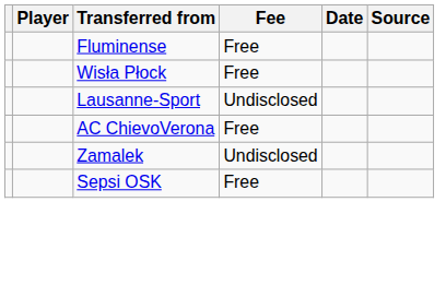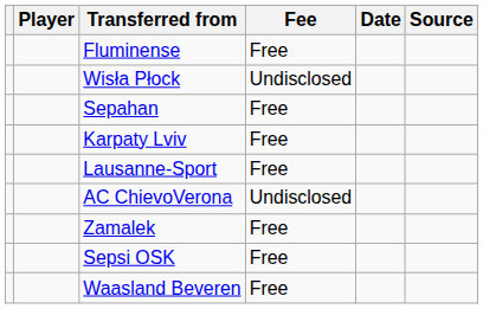 <table class="wikitable plainrowheaders sortable">
 <tr>
 <th></th>
 <th scope="col">Player</th>
 <th>Transferred from</th>
 <th style="width: 65px;">Fee</th>
 <th scope="col">Date</th>
 <th scope="col">Source</th>
 </tr>
 <tr>
 <td align="center"></td>
 <td></td>
 <td> <a href='#'>Fluminense</a></td>
 <td>Free</td>
 <td></td>
 <td></td>
 </tr>
 <tr>
 <td align="center"></td>
 <td></td>
 <td> <a href='#'>Wisła Płock</a></td>
+<td>Undisclosed</td>
+<td></td>
+<td></td>
+</tr>
+<tr>
+<td align="center"></td>
+<td></td>
+<td> <a href='#'>Sepahan</a></td>
+<td>Free</td>
+<td></td>
+<td></td>
+</tr>
+<tr>
+<td align="center"></td>
+<td></td>
+<td> <a href='#'>Karpaty Lviv</a></td>
 <td>Free</td>
 <td></td>
 <td></td>
 </tr>
 <tr>
 <td align="center"></td>
 <td></td>
 <td> <a href='#'>Lausanne-Sport</a></td>
+<td>Free</td>
+<td></td>
+<td></td>
+</tr>
+<tr>
+<td align="center"></td>
+<td></td>
+<td> <a href='#'>AC ChievoVerona</a></td>
 <td>Undisclosed</td>
 <td></td>
 <td></td>
 </tr>
 <tr>
 <td align="center"></td>
 <td></td>
-<td> <a href='#'>AC ChievoVerona</a></td>
+<td> <a href='#'>Zamalek</a></td>
 <td>Free</td>
-<td></td>
-<td></td>
-</tr>
-<tr>
-<td align="center"></td>
-<td></td>
-<td> <a href='#'>Zamalek</a></td>
-<td>Undisclosed</td>
 <td></td>
 <td></td>
 </tr>
 <tr>
 <td align="center"></td>
 <td></td>
 <td> <a href='#'>Sepsi OSK</a></td>
 <td>Free</td>
 <td></td>
 <td></td>
 </tr>
+<tr>
+<td align="center"></td>
+<td></td>
+<td> <a href='#'>Waasland Beveren</a></td>
+<td>Free</td>
+<td></td>
+<td></td>
+</tr>
 </table>
